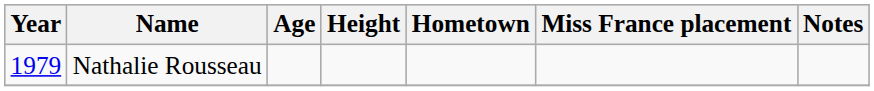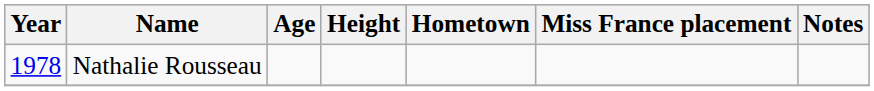 <table class="wikitable sortable">
 <tr>
 <th>Year</th>
 <th>Name</th>
 <th>Age</th>
 <th>Height</th>
 <th>Hometown</th>
 <th>Miss France placement</th>
 <th>Notes</th>
 </tr>
 <tr>
-<td><a href='#'>1979</a></td>
+<td><a href='#'>1978</a></td>
 <td>Nathalie Rousseau</td>
 <td></td>
 <td></td>
 <td></td>
 <td></td>
 <td></td>
 </tr>
 <tr>
 </tr>
 </table>
